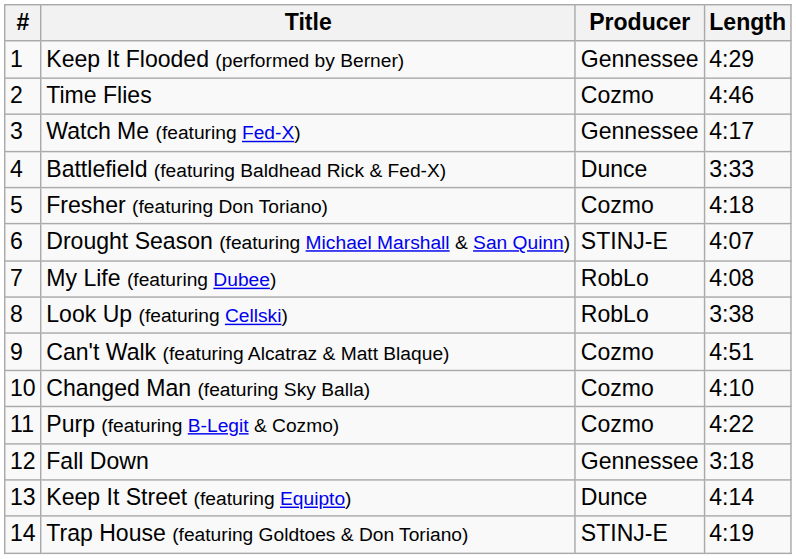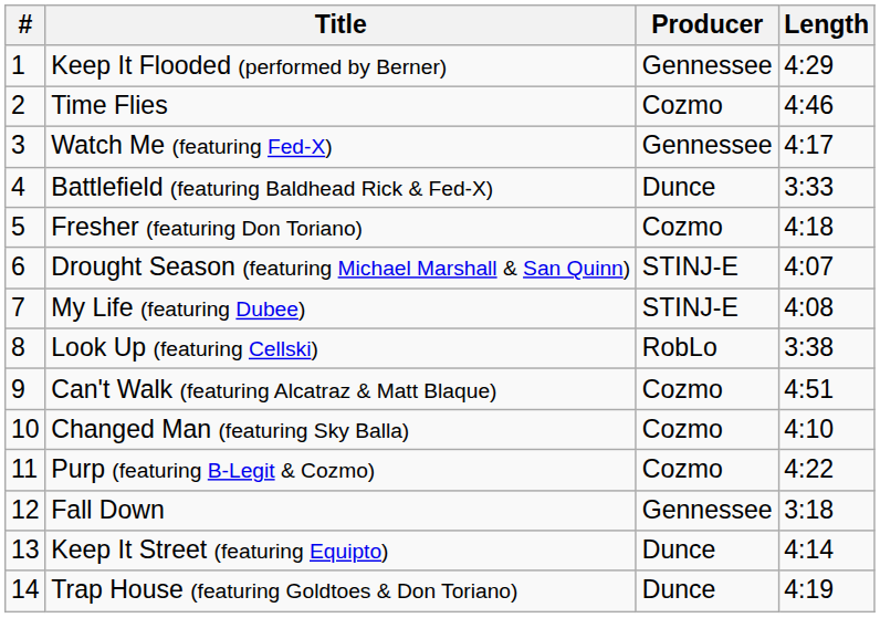 <table class="wikitable">
 <tr>
 <th>#</th>
 <th>Title</th>
 <th>Producer</th>
 <th>Length</th>
 </tr>
 <tr>
 <td>1</td>
 <td>Keep It Flooded <small>(performed by Berner)</small></td>
 <td>Gennessee</td>
 <td>4:29</td>
 </tr>
 <tr>
 <td>2</td>
 <td>Time Flies</td>
 <td>Cozmo</td>
 <td>4:46</td>
 </tr>
 <tr>
 <td>3</td>
 <td>Watch Me <small>(featuring <a href='#'>Fed-X</a>)</small></td>
 <td>Gennessee</td>
 <td>4:17</td>
 </tr>
 <tr>
 <td>4</td>
 <td>Battlefield <small>(featuring Baldhead Rick & Fed-X)</small></td>
 <td>Dunce</td>
 <td>3:33</td>
 </tr>
 <tr>
 <td>5</td>
 <td>Fresher <small>(featuring Don Toriano)</small></td>
 <td>Cozmo</td>
 <td>4:18</td>
 </tr>
 <tr>
 <td>6</td>
 <td>Drought Season <small>(featuring <a href='#'>Michael Marshall</a> & <a href='#'>San Quinn</a>)</small></td>
 <td>STINJ-E</td>
 <td>4:07</td>
 </tr>
 <tr>
 <td>7</td>
 <td>My Life <small>(featuring <a href='#'>Dubee</a>)</small></td>
-<td>RobLo</td>
+<td>STINJ-E</td>
 <td>4:08</td>
 </tr>
 <tr>
 <td>8</td>
 <td>Look Up <small>(featuring <a href='#'>Cellski</a>)</small></td>
 <td>RobLo</td>
 <td>3:38</td>
 </tr>
 <tr>
 <td>9</td>
 <td>Can't Walk <small>(featuring Alcatraz & Matt Blaque)</small></td>
 <td>Cozmo</td>
 <td>4:51</td>
 </tr>
 <tr>
 <td>10</td>
 <td>Changed Man <small>(featuring Sky Balla)</small></td>
 <td>Cozmo</td>
 <td>4:10</td>
 </tr>
 <tr>
 <td>11</td>
 <td>Purp <small>(featuring <a href='#'>B-Legit</a> & Cozmo)</small></td>
 <td>Cozmo</td>
 <td>4:22</td>
 </tr>
 <tr>
 <td>12</td>
 <td>Fall Down</td>
 <td>Gennessee</td>
 <td>3:18</td>
 </tr>
 <tr>
 <td>13</td>
 <td>Keep It Street <small>(featuring <a href='#'>Equipto</a>)</small></td>
 <td>Dunce</td>
 <td>4:14</td>
 </tr>
 <tr>
 <td>14</td>
 <td>Trap House <small>(featuring Goldtoes & Don Toriano)</small></td>
-<td>STINJ-E</td>
+<td>Dunce</td>
 <td>4:19</td>
 </tr>
 </table>
